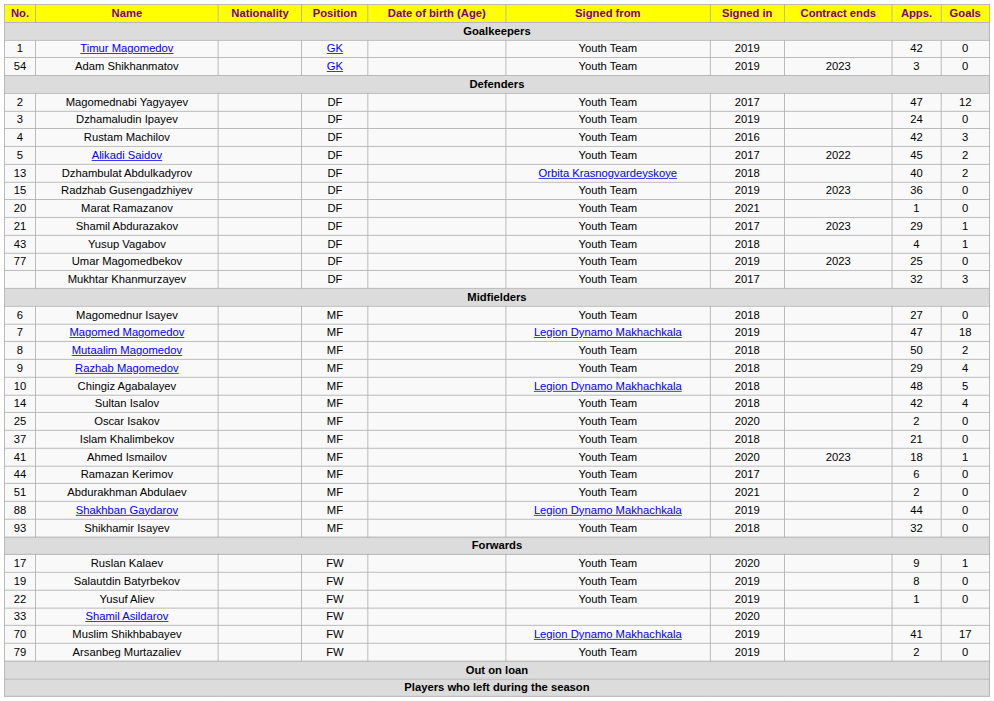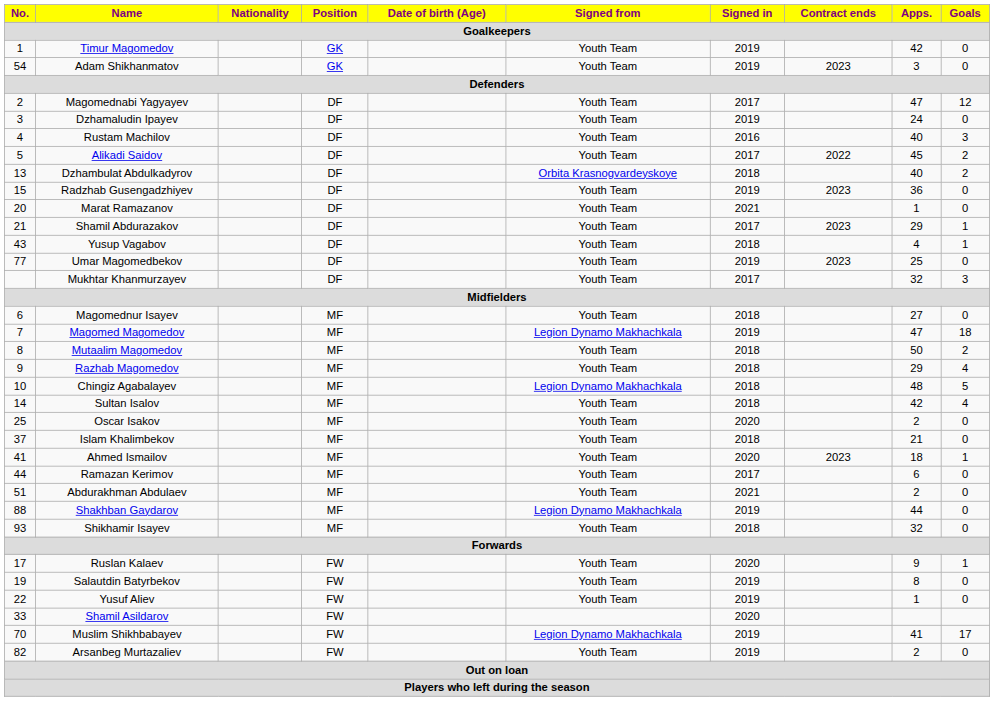 <table class="wikitable"  style="text-align:center; font-size:90%; width:100%;">
 <tr>
 <th style="background:#ffff00; color:purple; text-align:center;">No.</th>
 <th style="background:#ffff00; color:purple; text-align:center;">Name</th>
 <th style="background:#ffff00; color:purple; text-align:center;">Nationality</th>
 <th style="background:#ffff00; color:purple; text-align:center;">Position</th>
 <th style="background:#ffff00; color:purple; text-align:center;">Date of birth (Age)</th>
 <th style="background:#ffff00; color:purple; text-align:center;">Signed from</th>
 <th style="background:#ffff00; color:purple; text-align:center;">Signed in</th>
 <th style="background:#ffff00; color:purple; text-align:center;">Contract ends</th>
 <th style="background:#ffff00; color:purple; text-align:center;">Apps.</th>
 <th style="background:#ffff00; color:purple; text-align:center;">Goals</th>
 </tr>
 <tr>
 <th colspan="11"  style="background:#dcdcdc; text-align:center;">Goalkeepers</th>
 </tr>
 <tr>
 <td>1</td>
 <td><a href='#'>Timur Magomedov</a></td>
 <td></td>
 <td><a href='#'>GK</a></td>
 <td></td>
 <td>Youth Team</td>
 <td>2019</td>
 <td></td>
 <td>42</td>
 <td>0</td>
 </tr>
 <tr>
 <td>54</td>
 <td>Adam Shikhanmatov</td>
 <td></td>
 <td><a href='#'>GK</a></td>
 <td></td>
 <td>Youth Team</td>
 <td>2019</td>
 <td>2023</td>
 <td>3</td>
 <td>0</td>
 </tr>
 <tr>
 <th colspan="11"  style="background:#dcdcdc; text-align:center;">Defenders</th>
 </tr>
 <tr>
 <td>2</td>
 <td>Magomednabi Yagyayev</td>
 <td></td>
 <td>DF</td>
 <td></td>
 <td>Youth Team</td>
 <td>2017</td>
 <td></td>
 <td>47</td>
 <td>12</td>
 </tr>
 <tr>
 <td>3</td>
 <td>Dzhamaludin Ipayev</td>
 <td></td>
 <td>DF</td>
 <td></td>
 <td>Youth Team</td>
 <td>2019</td>
 <td></td>
 <td>24</td>
 <td>0</td>
 </tr>
 <tr>
 <td>4</td>
 <td>Rustam Machilov</td>
 <td></td>
 <td>DF</td>
 <td></td>
 <td>Youth Team</td>
 <td>2016</td>
 <td></td>
-<td>42</td>
+<td>40</td>
 <td>3</td>
 </tr>
 <tr>
 <td>5</td>
 <td><a href='#'>Alikadi Saidov</a></td>
 <td></td>
 <td>DF</td>
 <td></td>
 <td>Youth Team</td>
 <td>2017</td>
 <td>2022</td>
 <td>45</td>
 <td>2</td>
 </tr>
 <tr>
 <td>13</td>
 <td>Dzhambulat Abdulkadyrov</td>
 <td></td>
 <td>DF</td>
 <td></td>
 <td><a href='#'>Orbita Krasnogvardeyskoye</a></td>
 <td>2018</td>
 <td></td>
 <td>40</td>
 <td>2</td>
 </tr>
 <tr>
 <td>15</td>
 <td>Radzhab Gusengadzhiyev</td>
 <td></td>
 <td>DF</td>
 <td></td>
 <td>Youth Team</td>
 <td>2019</td>
 <td>2023</td>
 <td>36</td>
 <td>0</td>
 </tr>
 <tr>
 <td>20</td>
 <td>Marat Ramazanov</td>
 <td></td>
 <td>DF</td>
 <td></td>
 <td>Youth Team</td>
 <td>2021</td>
 <td></td>
 <td>1</td>
 <td>0</td>
 </tr>
 <tr>
 <td>21</td>
 <td>Shamil Abdurazakov</td>
 <td></td>
 <td>DF</td>
 <td></td>
 <td>Youth Team</td>
 <td>2017</td>
 <td>2023</td>
 <td>29</td>
 <td>1</td>
 </tr>
 <tr>
 <td>43</td>
 <td>Yusup Vagabov</td>
 <td></td>
 <td>DF</td>
 <td></td>
 <td>Youth Team</td>
 <td>2018</td>
 <td></td>
 <td>4</td>
 <td>1</td>
 </tr>
 <tr>
 <td>77</td>
 <td>Umar Magomedbekov</td>
 <td></td>
 <td>DF</td>
 <td></td>
 <td>Youth Team</td>
 <td>2019</td>
 <td>2023</td>
 <td>25</td>
 <td>0</td>
 </tr>
 <tr>
 <td></td>
 <td>Mukhtar Khanmurzayev</td>
 <td></td>
 <td>DF</td>
 <td></td>
 <td>Youth Team</td>
 <td>2017</td>
 <td></td>
 <td>32</td>
 <td>3</td>
 </tr>
 <tr>
 <th colspan="11"  style="background:#dcdcdc; text-align:center;">Midfielders</th>
 </tr>
 <tr>
 <td>6</td>
 <td>Magomednur Isayev</td>
 <td></td>
 <td>MF</td>
 <td></td>
 <td>Youth Team</td>
 <td>2018</td>
 <td></td>
 <td>27</td>
 <td>0</td>
 </tr>
 <tr>
 <td>7</td>
 <td><a href='#'>Magomed Magomedov</a></td>
 <td></td>
 <td>MF</td>
 <td></td>
 <td><a href='#'>Legion Dynamo Makhachkala</a></td>
 <td>2019</td>
 <td></td>
 <td>47</td>
 <td>18</td>
 </tr>
 <tr>
 <td>8</td>
 <td><a href='#'>Mutaalim Magomedov</a></td>
 <td></td>
 <td>MF</td>
 <td></td>
 <td>Youth Team</td>
 <td>2018</td>
 <td></td>
 <td>50</td>
 <td>2</td>
 </tr>
 <tr>
 <td>9</td>
 <td><a href='#'>Razhab Magomedov</a></td>
 <td></td>
 <td>MF</td>
 <td></td>
 <td>Youth Team</td>
 <td>2018</td>
 <td></td>
 <td>29</td>
 <td>4</td>
 </tr>
 <tr>
 <td>10</td>
 <td>Chingiz Agabalayev</td>
 <td></td>
 <td>MF</td>
 <td></td>
 <td><a href='#'>Legion Dynamo Makhachkala</a></td>
 <td>2018</td>
 <td></td>
 <td>48</td>
 <td>5</td>
 </tr>
 <tr>
 <td>14</td>
 <td>Sultan Isalov</td>
 <td></td>
 <td>MF</td>
 <td></td>
 <td>Youth Team</td>
 <td>2018</td>
 <td></td>
 <td>42</td>
 <td>4</td>
 </tr>
 <tr>
 <td>25</td>
 <td>Oscar Isakov</td>
 <td></td>
 <td>MF</td>
 <td></td>
 <td>Youth Team</td>
 <td>2020</td>
 <td></td>
 <td>2</td>
 <td>0</td>
 </tr>
 <tr>
 <td>37</td>
 <td>Islam Khalimbekov</td>
 <td></td>
 <td>MF</td>
 <td></td>
 <td>Youth Team</td>
 <td>2018</td>
 <td></td>
 <td>21</td>
 <td>0</td>
 </tr>
 <tr>
 <td>41</td>
 <td>Ahmed Ismailov</td>
 <td></td>
 <td>MF</td>
 <td></td>
 <td>Youth Team</td>
 <td>2020</td>
 <td>2023</td>
 <td>18</td>
 <td>1</td>
 </tr>
 <tr>
 <td>44</td>
 <td>Ramazan Kerimov</td>
 <td></td>
 <td>MF</td>
 <td></td>
 <td>Youth Team</td>
 <td>2017</td>
 <td></td>
 <td>6</td>
 <td>0</td>
 </tr>
 <tr>
 <td>51</td>
 <td>Abdurakhman Abdulaev</td>
 <td></td>
 <td>MF</td>
 <td></td>
 <td>Youth Team</td>
 <td>2021</td>
 <td></td>
 <td>2</td>
 <td>0</td>
 </tr>
 <tr>
 <td>88</td>
 <td><a href='#'>Shakhban Gaydarov</a></td>
 <td></td>
 <td>MF</td>
 <td></td>
 <td><a href='#'>Legion Dynamo Makhachkala</a></td>
 <td>2019</td>
 <td></td>
 <td>44</td>
 <td>0</td>
 </tr>
 <tr>
 <td>93</td>
 <td>Shikhamir Isayev</td>
 <td></td>
 <td>MF</td>
 <td></td>
 <td>Youth Team</td>
 <td>2018</td>
 <td></td>
 <td>32</td>
 <td>0</td>
 </tr>
 <tr>
 <th colspan="11"  style="background:#dcdcdc; text-align:center;">Forwards</th>
 </tr>
 <tr>
 <td>17</td>
 <td>Ruslan Kalaev</td>
 <td></td>
 <td>FW</td>
 <td></td>
 <td>Youth Team</td>
 <td>2020</td>
 <td></td>
 <td>9</td>
 <td>1</td>
 </tr>
 <tr>
 <td>19</td>
 <td>Salautdin Batyrbekov</td>
 <td></td>
 <td>FW</td>
 <td></td>
 <td>Youth Team</td>
 <td>2019</td>
 <td></td>
 <td>8</td>
 <td>0</td>
 </tr>
 <tr>
 <td>22</td>
 <td>Yusuf Aliev</td>
 <td></td>
 <td>FW</td>
 <td></td>
 <td>Youth Team</td>
 <td>2019</td>
 <td></td>
 <td>1</td>
 <td>0</td>
 </tr>
 <tr>
 <td>33</td>
 <td><a href='#'>Shamil Asildarov</a></td>
 <td></td>
 <td>FW</td>
 <td></td>
 <td></td>
 <td>2020</td>
 <td></td>
 <td></td>
 <td></td>
 </tr>
 <tr>
 <td>70</td>
 <td>Muslim Shikhbabayev</td>
 <td></td>
 <td>FW</td>
 <td></td>
 <td><a href='#'>Legion Dynamo Makhachkala</a></td>
 <td>2019</td>
 <td></td>
 <td>41</td>
 <td>17</td>
 </tr>
 <tr>
-<td>79</td>
+<td>82</td>
 <td>Arsanbeg Murtazaliev</td>
 <td></td>
 <td>FW</td>
 <td></td>
 <td>Youth Team</td>
 <td>2019</td>
 <td></td>
 <td>2</td>
 <td>0</td>
 </tr>
 <tr>
 <th colspan="11"  style="background:#dcdcdc; text-align:center;">Out on loan</th>
 </tr>
 <tr>
 <th colspan="11"  style="background:#dcdcdc; text-align:center;">Players who left during the season</th>
 </tr>
 </table>
